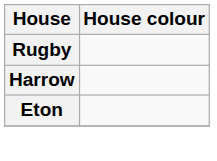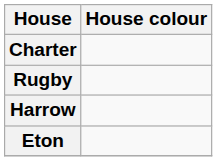 <table class="wikitable" style="text-align:center">
 <tr>
 <th>House</th>
 <th>House colour</th>
+</tr>
+<tr>
+<th>Charter</th>
+<td><span>   </span></td>
 </tr>
 <tr>
 <th>Rugby</th>
 <td><span>   </span></td>
 </tr>
 <tr>
 <th>Harrow</th>
 <td><span>   </span></td>
 </tr>
 <tr>
 <th>Eton</th>
 <td><span>   </span></td>
 </tr>
 <tr>
 </tr>
 </table>
